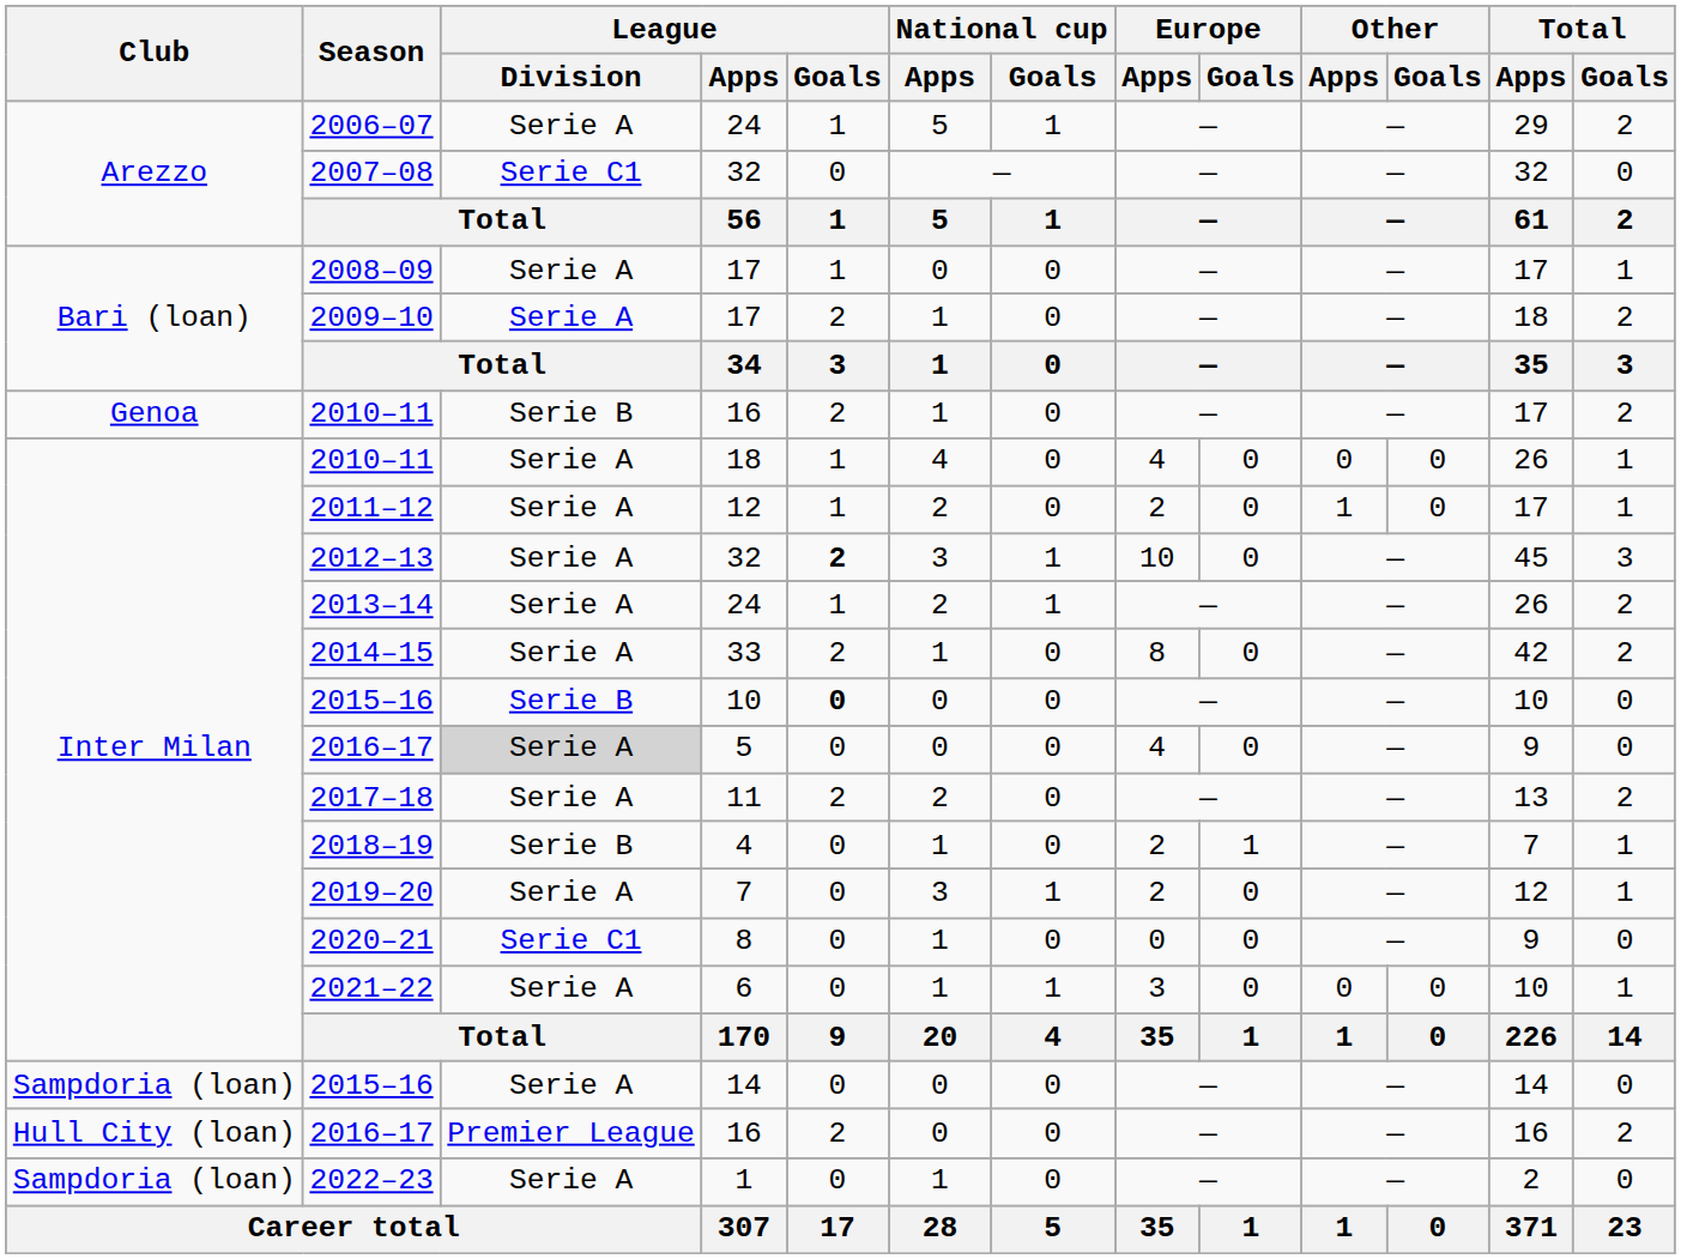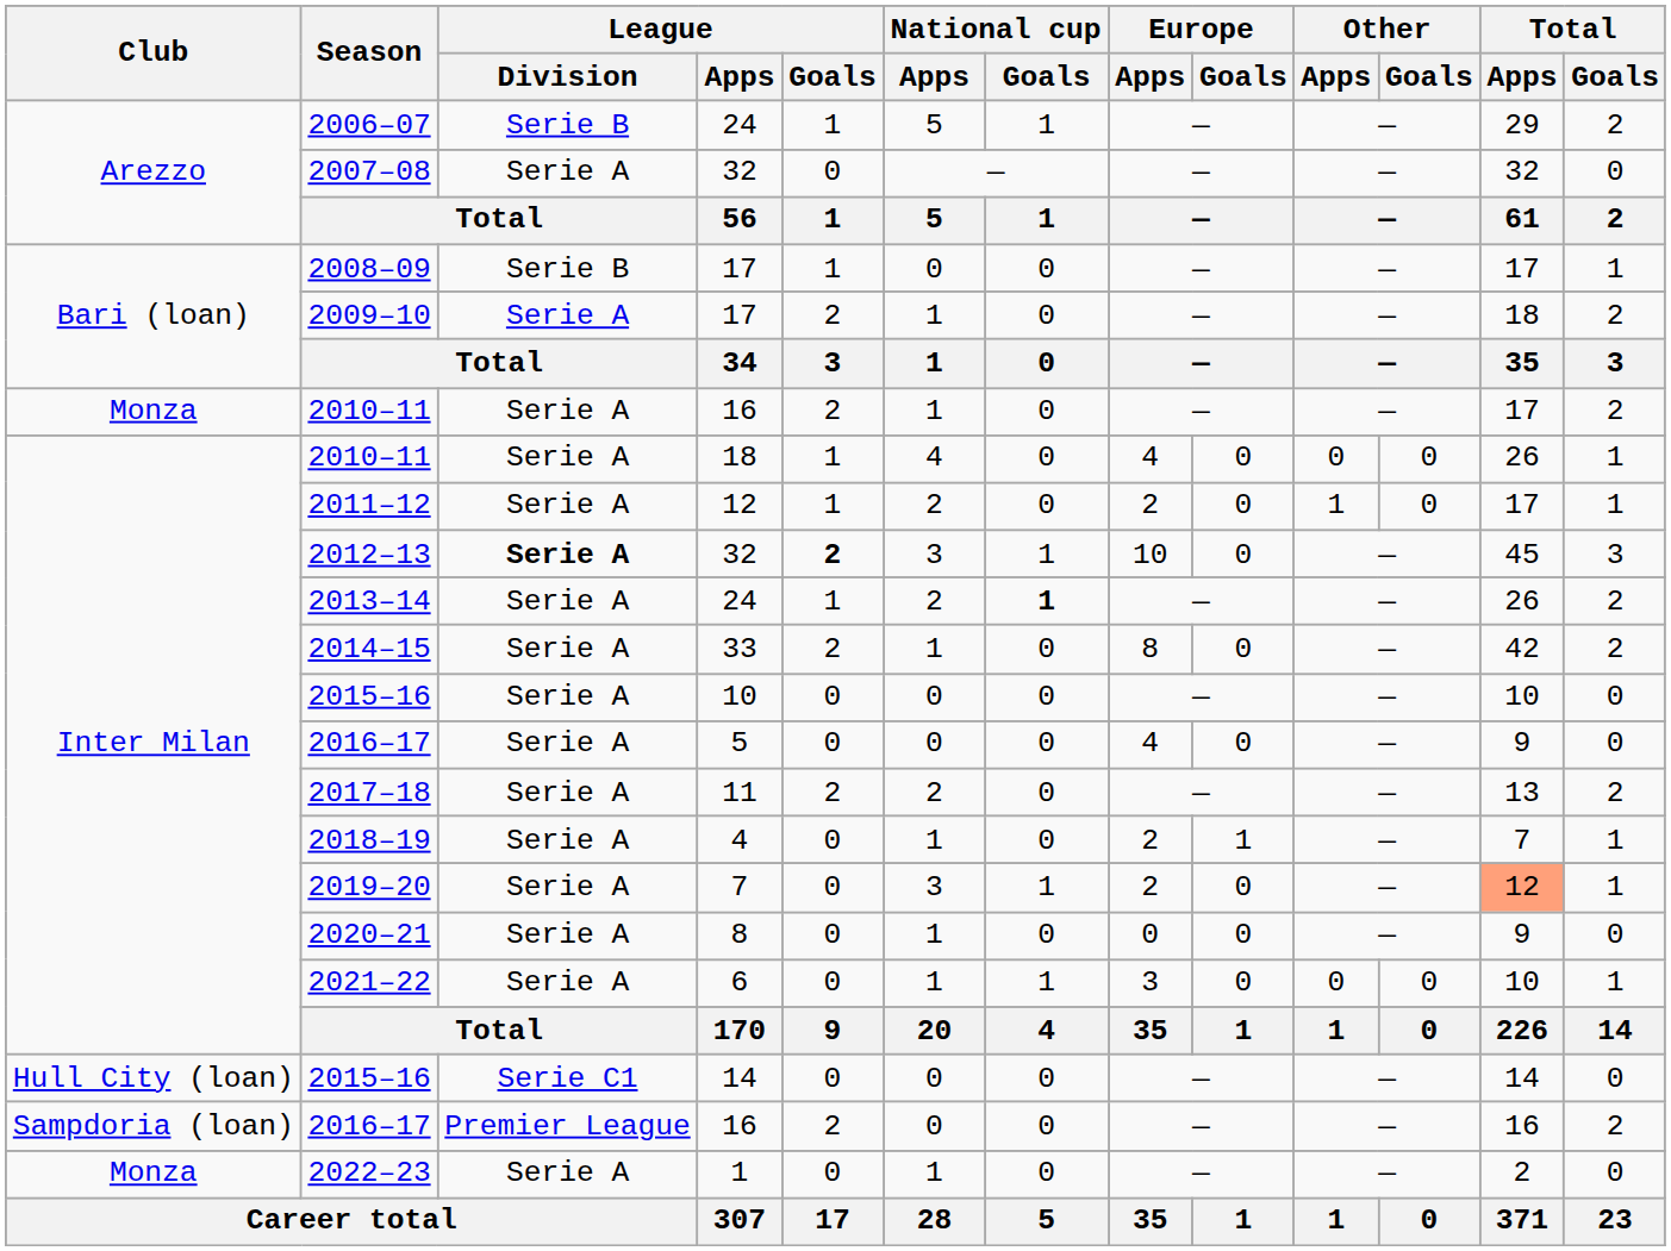 <table class="wikitable" style="text-align: center;">
 <tr>
 <th rowspan="2">Club</th>
 <th rowspan="2">Season</th>
 <th colspan="3">League</th>
 <th colspan="2">National cup</th>
 <th colspan="2">Europe</th>
 <th colspan="2">Other</th>
 <th colspan="2">Total</th>
 </tr>
 <tr>
 <th>Division</th>
 <th>Apps</th>
 <th>Goals</th>
 <th>Apps</th>
 <th>Goals</th>
 <th>Apps</th>
 <th>Goals</th>
 <th>Apps</th>
 <th>Goals</th>
 <th>Apps</th>
 <th>Goals</th>
 </tr>
 <tr>
 <td rowspan="3" align=center valign=center><a href='#'>Arezzo</a></td>
 <td><a href='#'>2006–07</a></td>
-<td>Serie A</td>
+<td><a href='#'>Serie B</a></td>
 <td>24</td>
 <td>1</td>
 <td>5</td>
 <td>1</td>
 <td colspan="2">—</td>
 <td colspan="2">—</td>
 <td>29</td>
 <td>2</td>
 </tr>
 <tr>
 <td><a href='#'>2007–08</a></td>
-<td><a href='#'>Serie C1</a></td>
+<td>Serie A</td>
 <td>32</td>
 <td>0</td>
 <td colspan="2">—</td>
 <td colspan="2">—</td>
 <td colspan="2">—</td>
 <td>32</td>
 <td>0</td>
 </tr>
 <tr>
 <th colspan="2">Total</th>
 <th>56</th>
 <th>1</th>
 <th>5</th>
 <th>1</th>
 <th colspan="2">—</th>
 <th colspan="2">—</th>
 <th>61</th>
 <th>2</th>
 </tr>
 <tr>
 <td rowspan="3" align=center valign=center><a href='#'>Bari</a> (loan)</td>
 <td><a href='#'>2008–09</a></td>
-<td>Serie A</td>
+<td>Serie B</td>
 <td>17</td>
 <td>1</td>
 <td>0</td>
 <td>0</td>
 <td colspan="2">—</td>
 <td colspan="2">—</td>
 <td>17</td>
 <td>1</td>
 </tr>
 <tr>
 <td><a href='#'>2009–10</a></td>
 <td><a href='#'>Serie A</a></td>
 <td>17</td>
 <td>2</td>
 <td>1</td>
 <td>0</td>
 <td colspan="2">—</td>
 <td colspan="2">—</td>
 <td>18</td>
 <td>2</td>
 </tr>
 <tr>
 <th colspan="2">Total</th>
 <th>34</th>
 <th>3</th>
 <th>1</th>
 <th>0</th>
 <th colspan="2">—</th>
 <th colspan="2">—</th>
 <th>35</th>
 <th>3</th>
 </tr>
 <tr>
-<td align="center" valign="center"><a href='#'>Genoa</a></td>
+<td><a href='#'>Monza</a></td>
 <td><a href='#'>2010–11</a></td>
-<td>Serie B</td>
+<td>Serie A</td>
 <td>16</td>
 <td>2</td>
 <td>1</td>
 <td>0</td>
 <td colspan="2">—</td>
 <td colspan="2">—</td>
 <td>17</td>
 <td>2</td>
 </tr>
 <tr>
 <td rowspan="13" align=center valign=center><a href='#'>Inter Milan</a></td>
 <td><a href='#'>2010–11</a></td>
 <td>Serie A</td>
 <td>18</td>
 <td>1</td>
 <td>4</td>
 <td>0</td>
 <td>4</td>
 <td>0</td>
 <td>0</td>
 <td>0</td>
 <td>26</td>
 <td>1</td>
 </tr>
 <tr>
 <td><a href='#'>2011–12</a></td>
 <td>Serie A</td>
 <td>12</td>
 <td>1</td>
 <td>2</td>
 <td>0</td>
 <td>2</td>
 <td>0</td>
 <td>1</td>
 <td>0</td>
 <td>17</td>
 <td>1</td>
 </tr>
 <tr>
 <td><a href='#'>2012–13</a></td>
-<td>Serie A</td>
+<td><strong>Serie A</strong></td>
 <td>32</td>
 <td><strong>2</strong></td>
 <td>3</td>
 <td>1</td>
 <td>10</td>
 <td>0</td>
 <td colspan="2">—</td>
 <td>45</td>
 <td>3</td>
 </tr>
 <tr>
 <td><a href='#'>2013–14</a></td>
 <td>Serie A</td>
 <td>24</td>
 <td>1</td>
 <td>2</td>
-<td>1</td>
+<td><strong>1</strong></td>
 <td colspan="2">—</td>
 <td colspan="2">—</td>
 <td>26</td>
 <td>2</td>
 </tr>
 <tr>
 <td><a href='#'>2014–15</a></td>
 <td>Serie A</td>
 <td>33</td>
 <td>2</td>
 <td>1</td>
 <td>0</td>
 <td>8</td>
 <td>0</td>
 <td colspan="2">—</td>
 <td>42</td>
 <td>2</td>
 </tr>
 <tr>
 <td><a href='#'>2015–16</a></td>
-<td><a href='#'>Serie B</a></td>
+<td>Serie A</td>
 <td>10</td>
-<td><strong>0</strong></td>
+<td>0</td>
 <td>0</td>
 <td>0</td>
 <td colspan="2">—</td>
 <td colspan="2">—</td>
 <td>10</td>
 <td>0</td>
 </tr>
 <tr>
 <td><a href='#'>2016–17</a></td>
-<td style="background: lightgrey;">Serie A</td>
+<td>Serie A</td>
 <td>5</td>
 <td>0</td>
 <td>0</td>
 <td>0</td>
 <td>4</td>
 <td>0</td>
 <td colspan="2">—</td>
 <td>9</td>
 <td>0</td>
 </tr>
 <tr>
 <td><a href='#'>2017–18</a></td>
 <td>Serie A</td>
 <td>11</td>
 <td>2</td>
 <td>2</td>
 <td>0</td>
 <td colspan="2">—</td>
 <td colspan="2">—</td>
 <td>13</td>
 <td>2</td>
 </tr>
 <tr>
 <td><a href='#'>2018–19</a></td>
-<td>Serie B</td>
+<td>Serie A</td>
 <td>4</td>
 <td>0</td>
 <td>1</td>
 <td>0</td>
 <td>2</td>
 <td>1</td>
 <td colspan="2">—</td>
 <td>7</td>
 <td>1</td>
 </tr>
 <tr>
 <td><a href='#'>2019–20</a></td>
 <td>Serie A</td>
 <td>7</td>
 <td>0</td>
 <td>3</td>
 <td>1</td>
 <td>2</td>
 <td>0</td>
 <td colspan="2">—</td>
-<td>12</td>
+<td style="background: lightsalmon;">12</td>
 <td>1</td>
 </tr>
 <tr>
 <td><a href='#'>2020–21</a></td>
-<td><a href='#'>Serie C1</a></td>
+<td>Serie A</td>
 <td>8</td>
 <td>0</td>
 <td>1</td>
 <td>0</td>
 <td>0</td>
 <td>0</td>
 <td colspan="2">—</td>
 <td>9</td>
 <td>0</td>
 </tr>
 <tr>
 <td><a href='#'>2021–22</a></td>
 <td>Serie A</td>
 <td>6</td>
 <td>0</td>
 <td>1</td>
 <td>1</td>
 <td>3</td>
 <td>0</td>
 <td>0</td>
 <td>0</td>
 <td>10</td>
 <td>1</td>
 </tr>
 <tr>
 <th colspan="2">Total</th>
 <th>170</th>
 <th>9</th>
 <th>20</th>
 <th>4</th>
 <th>35</th>
 <th>1</th>
 <th>1</th>
 <th>0</th>
 <th>226</th>
 <th>14</th>
 </tr>
 <tr>
-<td align="center" valign="center"><a href='#'>Sampdoria</a> (loan)</td>
+<td align="center" valign="center"><a href='#'>Hull City</a> (loan)</td>
 <td><a href='#'>2015–16</a></td>
-<td>Serie A</td>
+<td><a href='#'>Serie C1</a></td>
 <td>14</td>
 <td>0</td>
 <td>0</td>
 <td>0</td>
 <td colspan="2">—</td>
 <td colspan="2">—</td>
 <td>14</td>
 <td>0</td>
 </tr>
 <tr>
-<td align="center" valign="center"><a href='#'>Hull City</a> (loan)</td>
+<td align="center" valign="center"><a href='#'>Sampdoria</a> (loan)</td>
 <td><a href='#'>2016–17</a></td>
 <td><a href='#'>Premier League</a></td>
 <td>16</td>
 <td>2</td>
 <td>0</td>
 <td>0</td>
 <td colspan="2">—</td>
 <td colspan="2">—</td>
 <td>16</td>
 <td>2</td>
 </tr>
 <tr>
-<td align="center" valign="center"><a href='#'>Sampdoria</a> (loan)</td>
+<td><a href='#'>Monza</a></td>
 <td><a href='#'>2022–23</a></td>
 <td>Serie A</td>
 <td>1</td>
 <td>0</td>
 <td>1</td>
 <td>0</td>
 <td colspan="2">—</td>
 <td colspan="2">—</td>
 <td>2</td>
 <td>0</td>
 </tr>
 <tr>
 <th colspan="3">Career total</th>
 <th>307</th>
 <th>17</th>
 <th>28</th>
 <th>5</th>
 <th>35</th>
 <th>1</th>
 <th>1</th>
 <th>0</th>
 <th>371</th>
 <th>23</th>
 </tr>
 </table>
